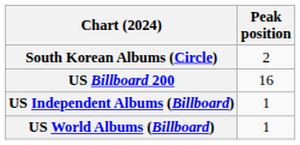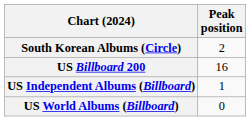 <table class="wikitable sortable plainrowheaders" style="text-align:center">
 <tr>
 <th scope="col">Chart (2024)</th>
 <th scope="col">Peak<br>position</th>
 </tr>
 <tr>
 <th scope="row">South Korean Albums (<a href='#'>Circle</a>)</th>
 <td>2</td>
 </tr>
 <tr>
 <th scope="row">US <a href='#'><em>Billboard</em> 200</a></th>
 <td>16</td>
 </tr>
 <tr>
 <th scope="row">US <a href='#'>Independent Albums</a> (<em><a href='#'>Billboard</a></em>)</th>
 <td>1</td>
 </tr>
 <tr>
 <th scope="row">US <a href='#'>World Albums</a> (<em><a href='#'>Billboard</a></em>)</th>
-<td>1</td>
+<td>0</td>
 </tr>
 </table>
